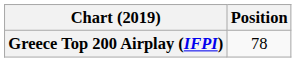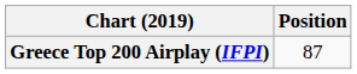 <table class="wikitable plainrowheaders" style="text-align:center">
 <tr>
 <th scope="col">Chart (2019)</th>
 <th scope="col">Position</th>
 </tr>
 <tr>
 <th scope="row">Greece Top 200 Airplay (<em><a href='#'>IFPI</a></em>)</th>
-<td>78</td>
+<td>87</td>
 </tr>
 </table>
